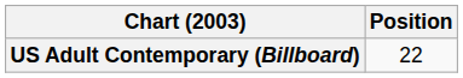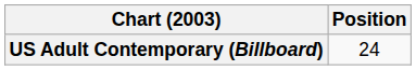 <table class="wikitable plainrowheaders" style="text-align:center">
 <tr>
 <th scope="col">Chart (2003)</th>
 <th scope="col">Position</th>
 </tr>
 <tr>
 <th scope="row">US Adult Contemporary (<em>Billboard</em>)</th>
-<td>22</td>
+<td>24</td>
 </tr>
 </table>
